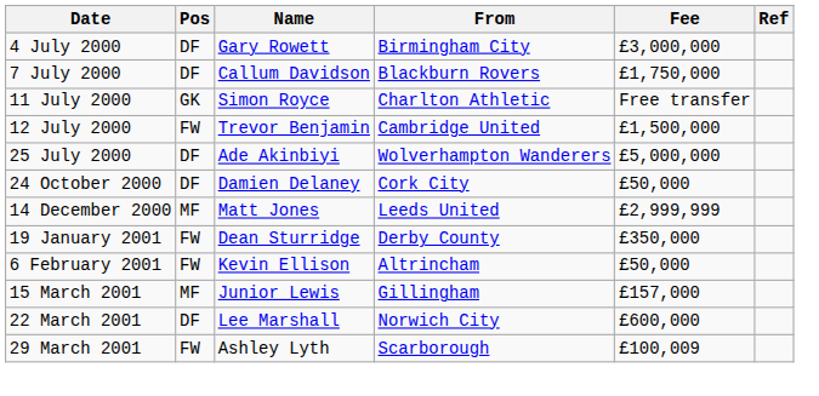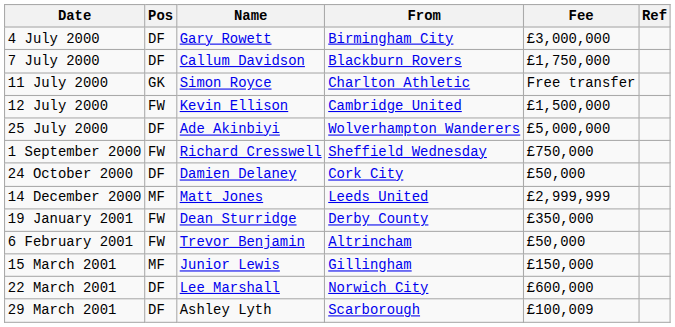 <table class="wikitable">
 <tr>
 <th>Date</th>
 <th>Pos</th>
 <th>Name</th>
 <th>From</th>
 <th>Fee</th>
 <th>Ref</th>
 </tr>
 <tr>
 <td>4 July 2000</td>
 <td>DF</td>
 <td> <a href='#'>Gary Rowett</a></td>
 <td><a href='#'>Birmingham City</a></td>
 <td>£3,000,000</td>
 <td></td>
 </tr>
 <tr>
 <td>7 July 2000</td>
 <td>DF</td>
 <td> <a href='#'>Callum Davidson</a></td>
 <td><a href='#'>Blackburn Rovers</a></td>
 <td>£1,750,000</td>
 <td style="text-align: center"></td>
 </tr>
 <tr>
 <td>11 July 2000</td>
 <td>GK</td>
 <td> <a href='#'>Simon Royce</a></td>
 <td><a href='#'>Charlton Athletic</a></td>
 <td>Free transfer</td>
 <td style="text-align: center"></td>
 </tr>
 <tr>
 <td>12 July 2000</td>
 <td>FW</td>
-<td> <a href='#'>Trevor Benjamin</a></td>
+<td> <a href='#'>Kevin Ellison</a></td>
 <td><a href='#'>Cambridge United</a></td>
 <td>£1,500,000</td>
 <td style="text-align: center"></td>
 </tr>
 <tr>
 <td>25 July 2000</td>
 <td>DF</td>
 <td> <a href='#'>Ade Akinbiyi</a></td>
 <td><a href='#'>Wolverhampton Wanderers</a></td>
 <td>£5,000,000</td>
+<td style="text-align: center"></td>
+</tr>
+<tr>
+<td>1 September 2000</td>
+<td>FW</td>
+<td> <a href='#'>Richard Cresswell</a></td>
+<td><a href='#'>Sheffield Wednesday</a></td>
+<td>£750,000</td>
 <td style="text-align: center"></td>
 </tr>
 <tr>
 <td>24 October 2000</td>
 <td>DF</td>
 <td> <a href='#'>Damien Delaney</a></td>
 <td><a href='#'>Cork City</a></td>
 <td>£50,000</td>
 <td></td>
 </tr>
 <tr>
 <td>14 December 2000</td>
 <td>MF</td>
 <td> <a href='#'>Matt Jones</a></td>
 <td><a href='#'>Leeds United</a></td>
 <td>£2,999,999</td>
 <td style="text-align: center"></td>
 </tr>
 <tr>
 <td>19 January 2001</td>
 <td>FW</td>
 <td> <a href='#'>Dean Sturridge</a></td>
 <td><a href='#'>Derby County</a></td>
 <td>£350,000</td>
 <td style="text-align: center"></td>
 </tr>
 <tr>
 <td>6 February 2001</td>
 <td>FW</td>
-<td> <a href='#'>Kevin Ellison</a></td>
+<td> <a href='#'>Trevor Benjamin</a></td>
 <td><a href='#'>Altrincham</a></td>
 <td>£50,000</td>
 <td style="text-align: center"></td>
 </tr>
 <tr>
 <td>15 March 2001</td>
 <td>MF</td>
 <td> <a href='#'>Junior Lewis</a></td>
 <td><a href='#'>Gillingham</a></td>
-<td>£157,000</td>
+<td>£150,000</td>
 <td style="text-align: center"></td>
 </tr>
 <tr>
 <td>22 March 2001</td>
 <td>DF</td>
 <td> <a href='#'>Lee Marshall</a></td>
 <td><a href='#'>Norwich City</a></td>
 <td>£600,000</td>
 <td style="text-align: center"></td>
 </tr>
 <tr>
 <td>29 March 2001</td>
-<td>FW</td>
+<td>DF</td>
 <td> Ashley Lyth</td>
 <td><a href='#'>Scarborough</a></td>
 <td>£100,009</td>
 <td style="text-align: center"></td>
 </tr>
 </table>
